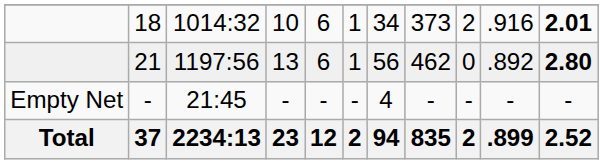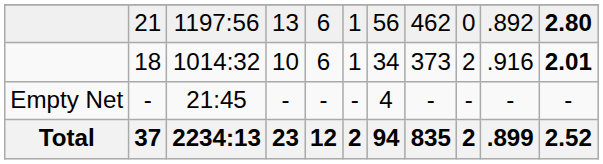 <table class="wikitable sortable">
 <tr align="center">
+</tr>
+<tr align="center" bgcolor="f0f0f0">
+<td></td>
+<td>21</td>
+<td>1197:56</td>
+<td>13</td>
+<td>6</td>
+<td>1</td>
+<td>56</td>
+<td>462</td>
+<td>0</td>
+<td>.892</td>
+<td><strong>2.80</strong></td>
 </tr>
 <tr align="center" bgcolor="">
 <td></td>
 <td>18</td>
 <td>1014:32</td>
 <td>10</td>
 <td>6</td>
 <td>1</td>
 <td>34</td>
 <td>373</td>
 <td>2</td>
 <td>.916</td>
 <td><strong>2.01</strong></td>
-</tr>
-<tr align="center" bgcolor="f0f0f0">
-<td></td>
-<td>21</td>
-<td>1197:56</td>
-<td>13</td>
-<td>6</td>
-<td>1</td>
-<td>56</td>
-<td>462</td>
-<td>0</td>
-<td>.892</td>
-<td><strong>2.80</strong></td>
 </tr>
 <tr align="center" bgcolor="">
 <td>Empty Net</td>
 <td>-</td>
 <td>21:45</td>
 <td>-</td>
 <td>-</td>
 <td>-</td>
 <td>4</td>
 <td>-</td>
 <td>-</td>
 <td>-</td>
 <td>-</td>
 </tr>
 <tr>
 <th>Total</th>
 <th>37</th>
 <th>2234:13</th>
 <th>23</th>
 <th>12</th>
 <th>2</th>
 <th>94</th>
 <th>835</th>
 <th>2</th>
 <th>.899</th>
 <th>2.52</th>
 </tr>
 </table>
